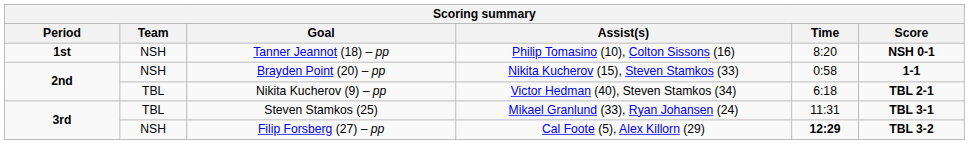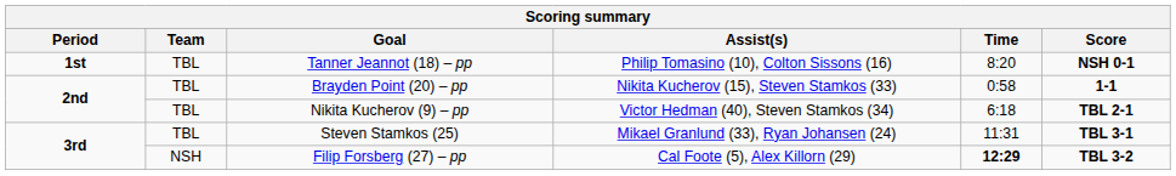 <table style="width:100%;" class="wikitable">
 <tr>
 <th colspan=6>Scoring summary</th>
 </tr>
 <tr>
 <th style="width:12%;">Period</th>
 <th style="width:7%;">Team</th>
 <th style="width:28%;">Goal</th>
 <th style="width:35%;">Assist(s)</th>
 <th style="width:7%;">Time</th>
 <th style="width:11%;">Score</th>
 </tr>
 <tr style="text-align:center;">
 <td style="text-align:center;"><strong>1st</strong></td>
-<td align=center>NSH</td>
+<td align=center>TBL</td>
 <td><a href='#'>Tanner Jeannot</a> (18) – <em>pp</em></td>
 <td><a href='#'>Philip Tomasino</a> (10), <a href='#'>Colton Sissons</a> (16)</td>
 <td align=center>8:20</td>
 <td align=center><strong>NSH 0-1</strong></td>
 </tr>
 <tr style="text-align:center;">
 <td rowspan="2" style="text-align:center;"><strong>2nd</strong></td>
-<td align=center>NSH</td>
+<td align=center>TBL</td>
 <td><a href='#'>Brayden Point</a> (20) – <em>pp</em></td>
 <td><a href='#'>Nikita Kucherov</a> (15), <a href='#'>Steven Stamkos</a> (33)</td>
 <td align=center>0:58</td>
 <td align=center><strong>1-1</strong></td>
 </tr>
 <tr style="text-align:center;">
 <td align=center>TBL</td>
 <td>Nikita Kucherov (9) – <em>pp</em></td>
 <td><a href='#'>Victor Hedman</a> (40), Steven Stamkos (34)</td>
 <td>6:18</td>
 <td><strong>TBL 2-1</strong></td>
 </tr>
 <tr style="text-align:center;">
 <td rowspan="2" style="text-align:center;"><strong>3rd</strong></td>
 <td align=center>TBL</td>
 <td>Steven Stamkos (25)</td>
 <td><a href='#'>Mikael Granlund</a> (33), <a href='#'>Ryan Johansen</a> (24)</td>
 <td align=center>11:31</td>
 <td align=center><strong>TBL 3-1</strong></td>
 </tr>
 <tr style="text-align:center;">
 <td>NSH</td>
 <td><a href='#'>Filip Forsberg</a> (27) – <em>pp</em></td>
 <td><a href='#'>Cal Foote</a> (5), <a href='#'>Alex Killorn</a> (29)</td>
 <td><strong>12:29</strong></td>
 <td><strong>TBL 3-2</strong></td>
 </tr>
 </table>
